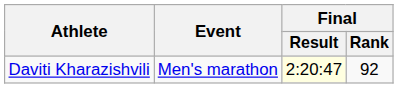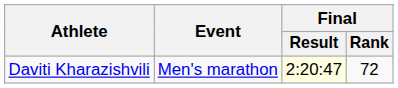 <table class="wikitable" style="font-size:90%">
 <tr>
 <th rowspan="2">Athlete</th>
 <th rowspan="2">Event</th>
 <th colspan="2">Final</th>
 </tr>
 <tr style="font-size:95%">
 <th>Result</th>
 <th>Rank</th>
 </tr>
 <tr align=center>
 <td align=left><a href='#'>Daviti Kharazishvili</a></td>
 <td align=left><a href='#'>Men's marathon</a></td>
 <td style="background: lightyellow;">2:20:47</td>
-<td>92</td>
+<td>72</td>
 </tr>
 </table>
